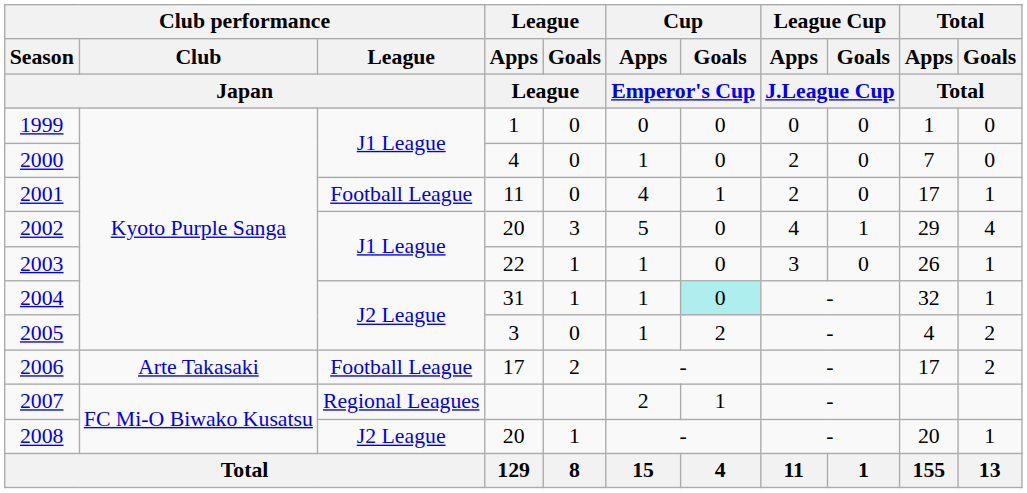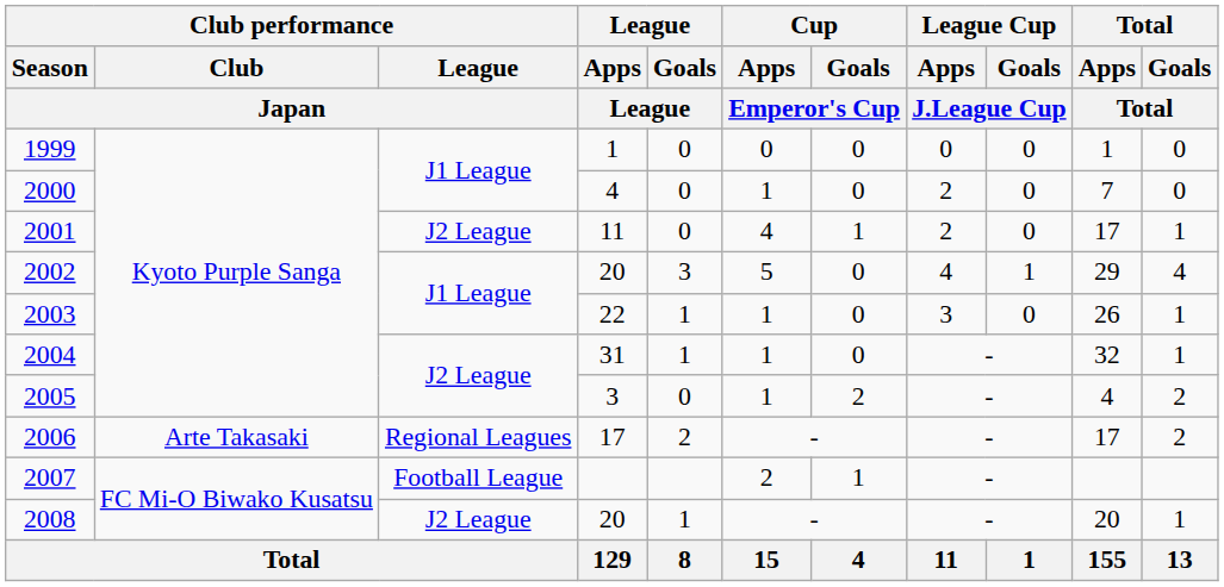 <table class="wikitable" style="text-align:center;">
 <tr>
 <th colspan=3>Club performance</th>
 <th colspan=2>League</th>
 <th colspan=2>Cup</th>
 <th colspan=2>League Cup</th>
 <th colspan=2>Total</th>
 </tr>
 <tr>
 <th>Season</th>
 <th>Club</th>
 <th>League</th>
 <th>Apps</th>
 <th>Goals</th>
 <th>Apps</th>
 <th>Goals</th>
 <th>Apps</th>
 <th>Goals</th>
 <th>Apps</th>
 <th>Goals</th>
 </tr>
 <tr>
 <th colspan=3>Japan</th>
 <th colspan=2>League</th>
 <th colspan=2><a href='#'>Emperor's Cup</a></th>
 <th colspan=2><a href='#'>J.League Cup</a></th>
 <th colspan=2>Total</th>
 </tr>
 <tr>
 <td><a href='#'>1999</a></td>
 <td rowspan="7"><a href='#'>Kyoto Purple Sanga</a></td>
 <td rowspan="2"><a href='#'>J1 League</a></td>
 <td>1</td>
 <td>0</td>
 <td>0</td>
 <td>0</td>
 <td>0</td>
 <td>0</td>
 <td>1</td>
 <td>0</td>
 </tr>
 <tr>
 <td><a href='#'>2000</a></td>
 <td>4</td>
 <td>0</td>
 <td>1</td>
 <td>0</td>
 <td>2</td>
 <td>0</td>
 <td>7</td>
 <td>0</td>
 </tr>
 <tr>
 <td><a href='#'>2001</a></td>
-<td><a href='#'>Football League</a></td>
+<td><a href='#'>J2 League</a></td>
 <td>11</td>
 <td>0</td>
 <td>4</td>
 <td>1</td>
 <td>2</td>
 <td>0</td>
 <td>17</td>
 <td>1</td>
 </tr>
 <tr>
 <td><a href='#'>2002</a></td>
 <td rowspan="2"><a href='#'>J1 League</a></td>
 <td>20</td>
 <td>3</td>
 <td>5</td>
 <td>0</td>
 <td>4</td>
 <td>1</td>
 <td>29</td>
 <td>4</td>
 </tr>
 <tr>
 <td><a href='#'>2003</a></td>
 <td>22</td>
 <td>1</td>
 <td>1</td>
 <td>0</td>
 <td>3</td>
 <td>0</td>
 <td>26</td>
 <td>1</td>
 </tr>
 <tr>
 <td><a href='#'>2004</a></td>
 <td rowspan="2"><a href='#'>J2 League</a></td>
 <td>31</td>
 <td>1</td>
 <td>1</td>
-<td style="background: paleturquoise;">0</td>
+<td>0</td>
 <td colspan="2">-</td>
 <td>32</td>
 <td>1</td>
 </tr>
 <tr>
 <td><a href='#'>2005</a></td>
 <td>3</td>
 <td>0</td>
 <td>1</td>
 <td>2</td>
 <td colspan="2">-</td>
 <td>4</td>
 <td>2</td>
 </tr>
 <tr>
 <td><a href='#'>2006</a></td>
 <td><a href='#'>Arte Takasaki</a></td>
-<td><a href='#'>Football League</a></td>
+<td><a href='#'>Regional Leagues</a></td>
 <td>17</td>
 <td>2</td>
 <td colspan="2">-</td>
 <td colspan="2">-</td>
 <td>17</td>
 <td>2</td>
 </tr>
 <tr>
 <td><a href='#'>2007</a></td>
 <td rowspan="2"><a href='#'>FC Mi-O Biwako Kusatsu</a></td>
-<td><a href='#'>Regional Leagues</a></td>
+<td><a href='#'>Football League</a></td>
 <td></td>
 <td></td>
 <td>2</td>
 <td>1</td>
 <td colspan="2">-</td>
 <td></td>
 <td></td>
 </tr>
 <tr>
 <td><a href='#'>2008</a></td>
 <td><a href='#'>J2 League</a></td>
 <td>20</td>
 <td>1</td>
 <td colspan="2">-</td>
 <td colspan="2">-</td>
 <td>20</td>
 <td>1</td>
 </tr>
 <tr>
 <th colspan=3>Total</th>
 <th>129</th>
 <th>8</th>
 <th>15</th>
 <th>4</th>
 <th>11</th>
 <th>1</th>
 <th>155</th>
 <th>13</th>
 </tr>
 </table>
